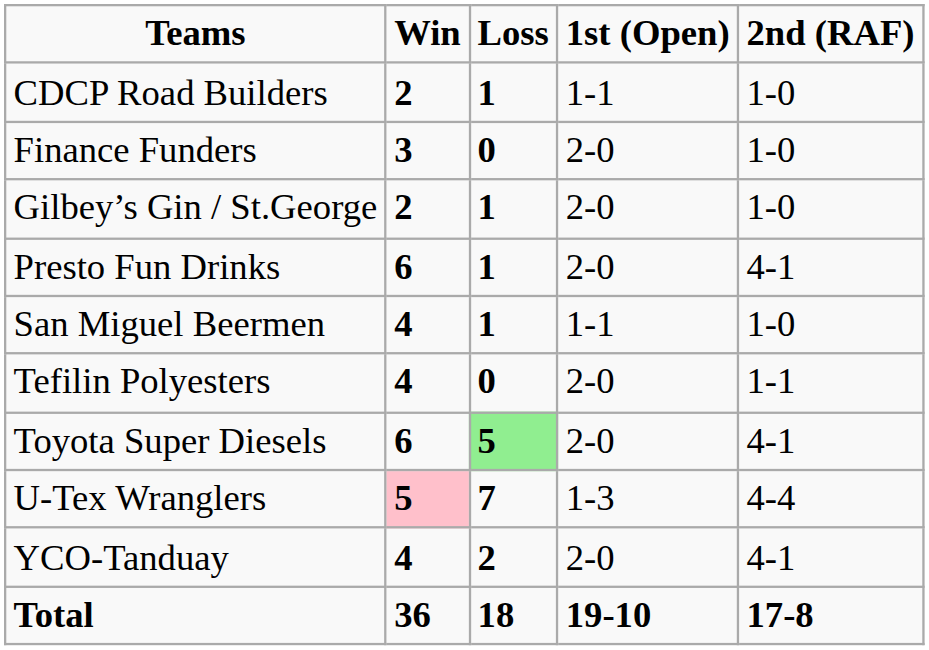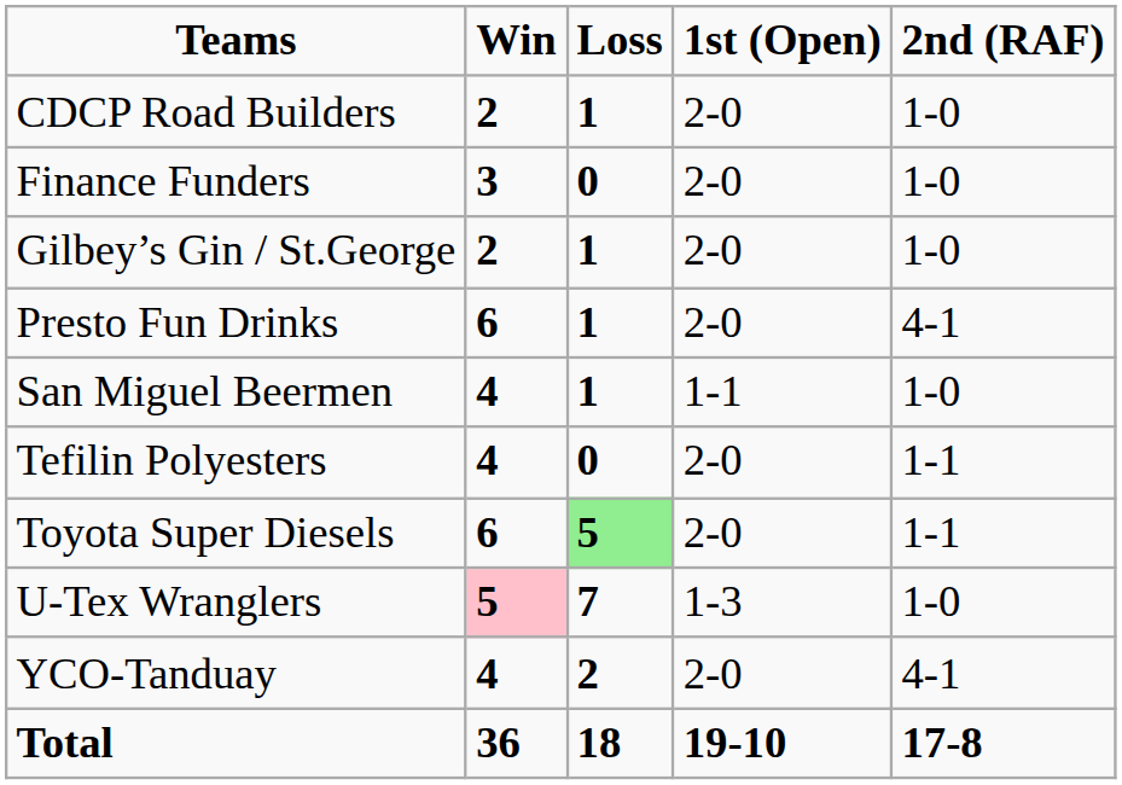 <table class=wikitable sortable>
 <tr align=center>
 <td><strong>Teams</strong></td>
 <td><strong>Win</strong></td>
 <td><strong>Loss</strong></td>
 <td><strong>1st (Open)</strong></td>
 <td><strong>2nd (RAF)</strong></td>
 </tr>
 <tr>
 <td>CDCP Road Builders</td>
 <td><strong>2</strong></td>
 <td><strong>1</strong></td>
-<td>1-1</td>
+<td>2-0</td>
 <td>1-0</td>
 </tr>
 <tr>
 <td>Finance Funders</td>
 <td><strong>3</strong></td>
 <td><strong>0</strong></td>
 <td>2-0</td>
 <td>1-0</td>
 </tr>
 <tr>
 <td>Gilbey’s Gin / St.George</td>
 <td><strong>2</strong></td>
 <td><strong>1</strong></td>
 <td>2-0</td>
 <td>1-0</td>
 </tr>
 <tr>
 <td>Presto Fun Drinks</td>
 <td><strong>6</strong></td>
 <td><strong>1</strong></td>
 <td>2-0</td>
 <td>4-1</td>
 </tr>
 <tr>
 <td>San Miguel Beermen</td>
 <td><strong>4</strong></td>
 <td><strong>1</strong></td>
 <td>1-1</td>
 <td>1-0</td>
 </tr>
 <tr>
 <td>Tefilin Polyesters</td>
 <td><strong>4</strong></td>
 <td><strong>0</strong></td>
 <td>2-0</td>
 <td>1-1</td>
 </tr>
 <tr>
 <td>Toyota Super Diesels</td>
 <td><strong>6</strong></td>
 <td style="background: lightgreen;"><strong>5</strong></td>
 <td>2-0</td>
-<td>4-1</td>
+<td>1-1</td>
 </tr>
 <tr>
 <td>U-Tex Wranglers</td>
 <td style="background: pink;"><strong>5</strong></td>
 <td><strong>7</strong></td>
 <td>1-3</td>
-<td>4-4</td>
+<td>1-0</td>
 </tr>
 <tr>
 <td>YCO-Tanduay</td>
 <td><strong>4</strong></td>
 <td><strong>2</strong></td>
 <td>2-0</td>
 <td>4-1</td>
 </tr>
 <tr>
 <td><strong>Total</strong></td>
 <td><strong>36</strong></td>
 <td><strong>18</strong></td>
 <td><strong>19-10</strong></td>
 <td><strong>17-8</strong></td>
 </tr>
 </table>
